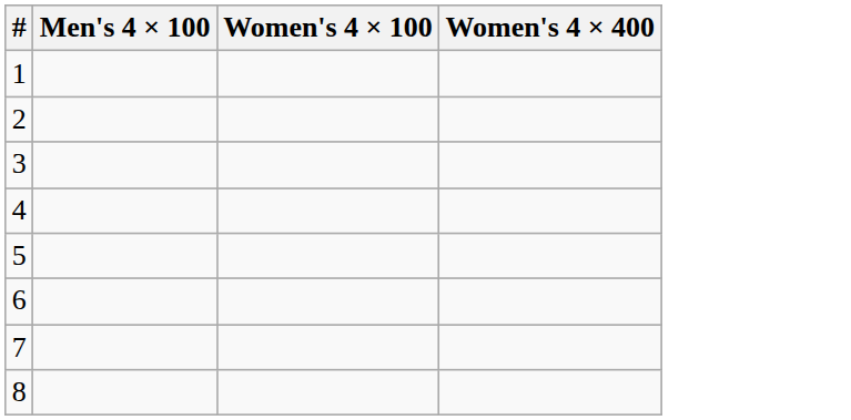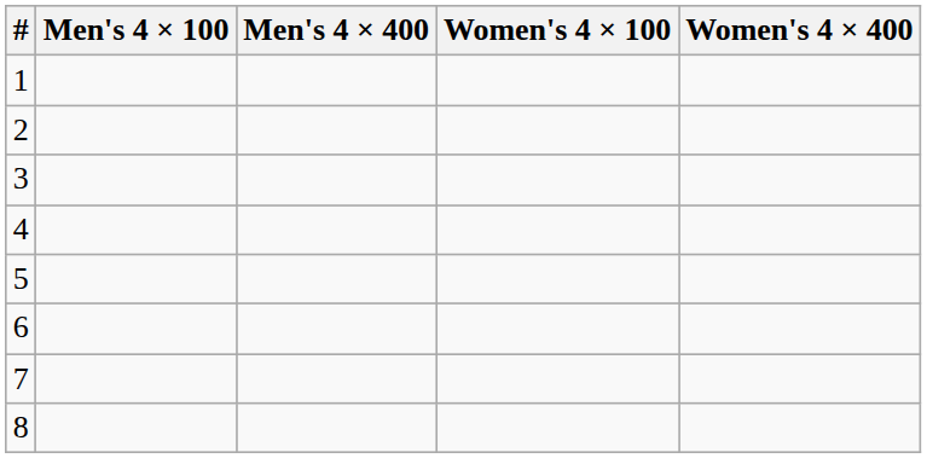 <table class="wikitable">
 <tr>
 <th>#</th>
 <th>Men's 4 × 100</th>
+<th>Men's 4 × 400</th>
 <th>Women's 4 × 100</th>
 <th>Women's 4 × 400</th>
 </tr>
 <tr>
 <td>1</td>
+<td></td>
 <td></td>
 <td></td>
 <td></td>
 </tr>
 <tr>
 <td>2</td>
 <td></td>
 <td></td>
 <td></td>
+<td></td>
 </tr>
 <tr>
 <td>3</td>
+<td></td>
 <td></td>
 <td></td>
 <td></td>
 </tr>
 <tr>
 <td>4</td>
 <td></td>
 <td></td>
 <td></td>
+<td></td>
 </tr>
 <tr>
 <td>5</td>
+<td></td>
 <td></td>
 <td></td>
 <td></td>
 </tr>
 <tr>
 <td>6</td>
 <td></td>
 <td></td>
 <td></td>
+<td></td>
 </tr>
 <tr>
 <td>7</td>
+<td></td>
 <td></td>
 <td></td>
 <td></td>
 </tr>
 <tr>
 <td>8</td>
 <td></td>
 <td></td>
 <td></td>
+<td></td>
 </tr>
 </table>
